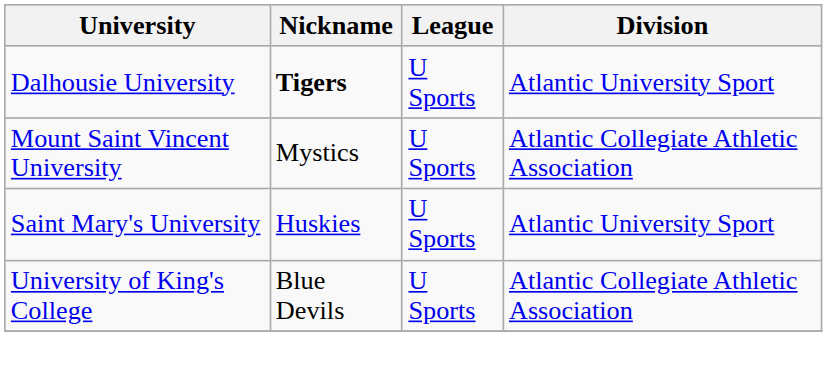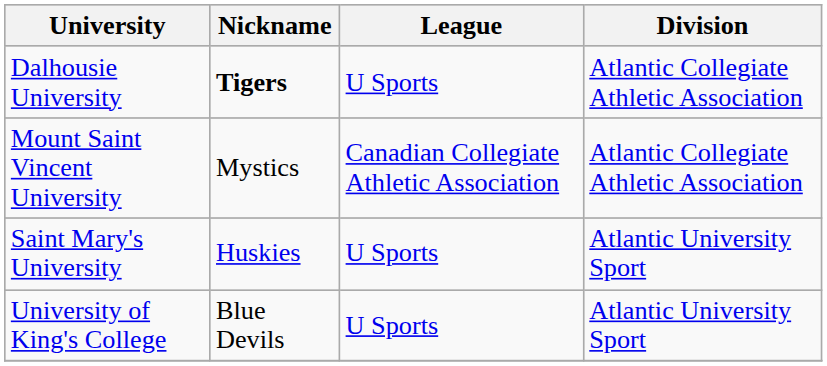 <table class="wikitable sortable" width="80%">
 <tr>
 <th>University</th>
 <th>Nickname</th>
 <th>League</th>
 <th>Division</th>
 </tr>
 <tr>
 <td><a href='#'>Dalhousie University</a></td>
 <td><strong>Tigers</strong></td>
 <td><a href='#'>U Sports</a></td>
-<td><a href='#'>Atlantic University Sport</a></td>
+<td><a href='#'>Atlantic Collegiate Athletic Association</a></td>
 </tr>
 <tr>
 <td><a href='#'>Mount Saint Vincent University</a></td>
 <td>Mystics</td>
-<td><a href='#'>U Sports</a></td>
+<td><a href='#'>Canadian Collegiate Athletic Association</a></td>
 <td><a href='#'>Atlantic Collegiate Athletic Association</a></td>
 </tr>
 <tr>
 <td><a href='#'>Saint Mary's University</a></td>
 <td><a href='#'>Huskies</a></td>
 <td><a href='#'>U Sports</a></td>
 <td><a href='#'>Atlantic University Sport</a></td>
 </tr>
 <tr>
 <td><a href='#'>University of King's College</a></td>
 <td>Blue Devils</td>
 <td><a href='#'>U Sports</a></td>
-<td><a href='#'>Atlantic Collegiate Athletic Association</a></td>
+<td><a href='#'>Atlantic University Sport</a></td>
 </tr>
 <tr>
 </tr>
 </table>
